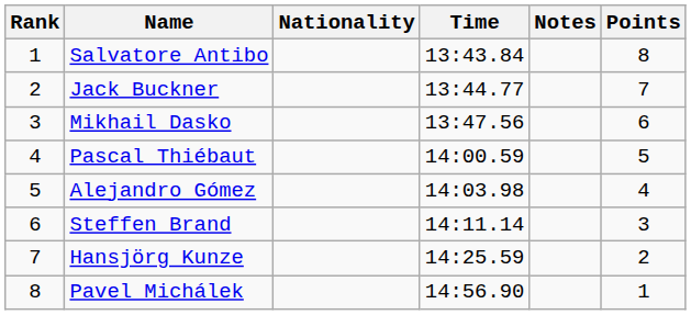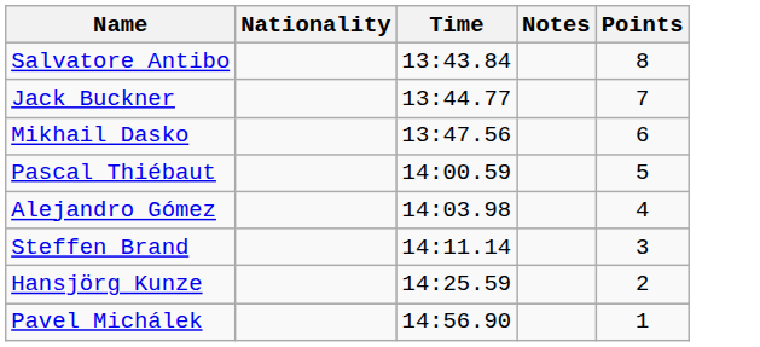 <table class="wikitable sortable" style="text-align:center">
 <tr>
-<th>Rank</th>
 <th>Name</th>
 <th>Nationality</th>
 <th>Time</th>
 <th>Notes</th>
 <th>Points</th>
 </tr>
 <tr>
-<td>1</td>
 <td align=left><a href='#'>Salvatore Antibo</a></td>
 <td align=left></td>
 <td>13:43.84</td>
 <td></td>
 <td>8</td>
 </tr>
 <tr>
-<td>2</td>
 <td align=left><a href='#'>Jack Buckner</a></td>
 <td align=left></td>
 <td>13:44.77</td>
 <td></td>
 <td>7</td>
 </tr>
 <tr>
-<td>3</td>
 <td align=left><a href='#'>Mikhail Dasko</a></td>
 <td align=left></td>
 <td>13:47.56</td>
 <td></td>
 <td>6</td>
 </tr>
 <tr>
-<td>4</td>
 <td align=left><a href='#'>Pascal Thiébaut</a></td>
 <td align=left></td>
 <td>14:00.59</td>
 <td></td>
 <td>5</td>
 </tr>
 <tr>
-<td>5</td>
 <td align=left><a href='#'>Alejandro Gómez</a></td>
 <td align=left></td>
 <td>14:03.98</td>
 <td></td>
 <td>4</td>
 </tr>
 <tr>
-<td>6</td>
 <td align=left><a href='#'>Steffen Brand</a></td>
 <td align=left></td>
 <td>14:11.14</td>
 <td></td>
 <td>3</td>
 </tr>
 <tr>
-<td>7</td>
 <td align=left><a href='#'>Hansjörg Kunze</a></td>
 <td align=left></td>
 <td>14:25.59</td>
 <td></td>
 <td>2</td>
 </tr>
 <tr>
-<td>8</td>
 <td align=left><a href='#'>Pavel Michálek</a></td>
 <td align=left></td>
 <td>14:56.90</td>
 <td></td>
 <td>1</td>
 </tr>
 </table>
